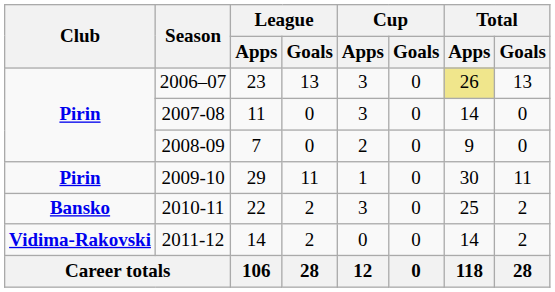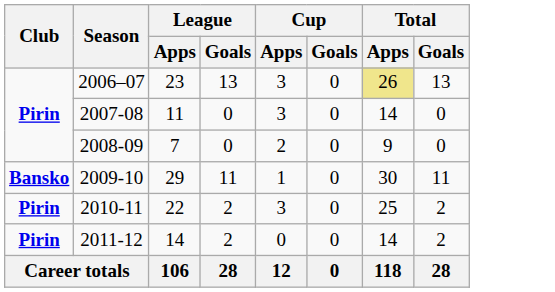 <table class="wikitable" style="font-size:90%; text-align: center;">
 <tr>
 <th rowspan="2">Club</th>
 <th rowspan="2">Season</th>
 <th colspan="2">League</th>
 <th colspan="2">Cup</th>
 <th colspan="2">Total</th>
 </tr>
 <tr>
 <th>Apps</th>
 <th>Goals</th>
 <th>Apps</th>
 <th>Goals</th>
 <th>Apps</th>
 <th>Goals</th>
 </tr>
 <tr>
 <td rowspan="3" valign="center"><strong><a href='#'>Pirin</a></strong></td>
 <td>2006–07</td>
 <td>23</td>
 <td>13</td>
 <td>3</td>
 <td>0</td>
 <td style="background: khaki;">26</td>
 <td>13</td>
 </tr>
 <tr>
 <td>2007-08</td>
 <td>11</td>
 <td>0</td>
 <td>3</td>
 <td>0</td>
 <td>14</td>
 <td>0</td>
 </tr>
 <tr>
 <td>2008-09</td>
 <td>7</td>
 <td>0</td>
 <td>2</td>
 <td>0</td>
 <td>9</td>
 <td>0</td>
 </tr>
 <tr>
-<td rowspan="1" valign="center"><strong><a href='#'>Pirin</a></strong></td>
+<td rowspan="1" valign="center"><strong><a href='#'>Bansko</a></strong></td>
 <td>2009-10</td>
 <td>29</td>
 <td>11</td>
 <td>1</td>
 <td>0</td>
 <td>30</td>
 <td>11</td>
 </tr>
 <tr>
-<td rowspan="1" valign="center"><strong><a href='#'>Bansko</a></strong></td>
+<td rowspan="1" valign="center"><strong><a href='#'>Pirin</a></strong></td>
 <td>2010-11</td>
 <td>22</td>
 <td>2</td>
 <td>3</td>
 <td>0</td>
 <td>25</td>
 <td>2</td>
 </tr>
 <tr>
-<td rowspan="1" valign="center"><strong><a href='#'>Vidima-Rakovski</a></strong></td>
+<td rowspan="1" valign="center"><strong><a href='#'>Pirin</a></strong></td>
 <td>2011-12</td>
 <td>14</td>
 <td>2</td>
 <td>0</td>
 <td>0</td>
 <td>14</td>
 <td>2</td>
 </tr>
 <tr>
 <th colspan="2">Career totals</th>
 <th>106</th>
 <th>28</th>
 <th>12</th>
 <th>0</th>
 <th>118</th>
 <th>28</th>
 </tr>
 </table>
